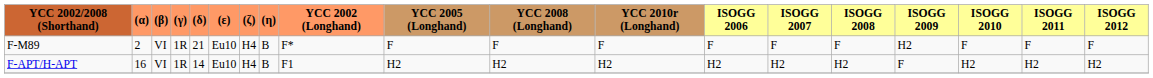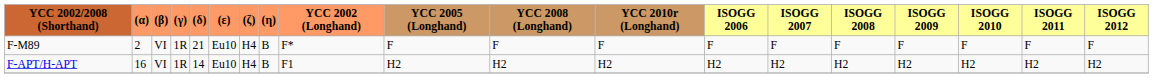 <table class="wikitable">
 <tr>
 <th align="center" style="background:#c63;"><strong>YCC 2002/2008 (Shorthand)</strong></th>
 <th align="center" style="background:#f96;"><strong>(α)</strong></th>
 <th align="center" style="background:#f96;"><strong>(β)</strong></th>
 <th align="center" style="background:#f96;"><strong>(γ)</strong></th>
 <td align="center" style="background:#f96;"><strong>(δ)</strong></td>
 <td align="center" style="background:#f96;"><strong>(ε)</strong></td>
 <td align="center" style="background:#f96;"><strong>(ζ)</strong></td>
 <td align="center" style="background:#f96"><strong>(η)</strong></td>
 <td align="center" style="background:#f96"><strong>YCC 2002 (Longhand)</strong></td>
 <td align="center" style="background:#c96;"><strong>YCC 2005 (Longhand)</strong></td>
 <td align="center" style="background:#c96;"><strong>YCC 2008 (Longhand)</strong></td>
 <td align="center" style="background:#c96;"><strong>YCC 2010r (Longhand)</strong></td>
 <td align="center" style="background:#ff9;"><strong>ISOGG 2006</strong></td>
 <td align="center" style="background:#ff9;"><strong>ISOGG 2007</strong></td>
 <td align="center" style="background:#ff9;"><strong>ISOGG 2008</strong></td>
 <td align="center" style="background:#ff9;"><strong>ISOGG 2009</strong></td>
 <td align="center" style="background:#ff9;"><strong>ISOGG 2010</strong></td>
 <td align="center" style="background:#ff9;"><strong>ISOGG 2011</strong></td>
 <td align="center" style="background:#ff9;"><strong>ISOGG 2012</strong></td>
 </tr>
 <tr>
 <td>F-M89</td>
 <td>2</td>
 <td>VI</td>
 <td>1R</td>
 <td>21</td>
 <td>Eu10</td>
 <td>H4</td>
 <td>B</td>
 <td>F*</td>
 <td>F</td>
 <td>F</td>
 <td>F</td>
 <td>F</td>
 <td>F</td>
 <td>F</td>
-<td>H2</td>
+<td>F</td>
 <td>F</td>
 <td>F</td>
 <td>F</td>
 </tr>
 <tr>
 <td><a href='#'>F-APT/H-APT</a></td>
 <td>16</td>
 <td>VI</td>
 <td>1R</td>
 <td>14</td>
 <td>Eu10</td>
 <td>H4</td>
 <td>B</td>
 <td>F1</td>
 <td>H2</td>
 <td>H2</td>
 <td>H2</td>
 <td>H2</td>
 <td>H2</td>
 <td>H2</td>
-<td>F</td>
+<td>H2</td>
 <td>H2</td>
 <td>H2</td>
 <td>H2</td>
 </tr>
 <tr>
 </tr>
 </table>
